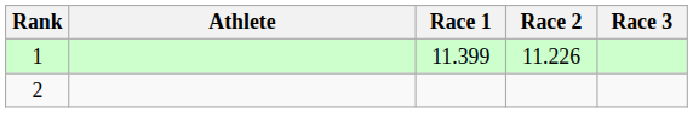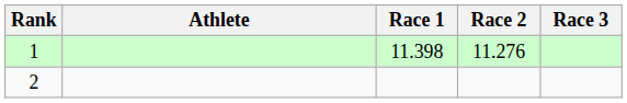 <table class=wikitable style="text-align:center">
 <tr>
 <th width=40>Rank</th>
 <th width=250>Athlete</th>
 <th width=60>Race 1</th>
 <th width=60>Race 2</th>
 <th width=60>Race 3</th>
 </tr>
 <tr bgcolor=ccffcc>
 <td>1</td>
 <td align=left></td>
-<td>11.399</td>
-<td>11.226</td>
+<td>11.398</td>
+<td>11.276</td>
 <td></td>
 </tr>
 <tr>
 <td>2</td>
 <td align=left></td>
 <td></td>
 <td></td>
 <td></td>
 </tr>
 </table>
